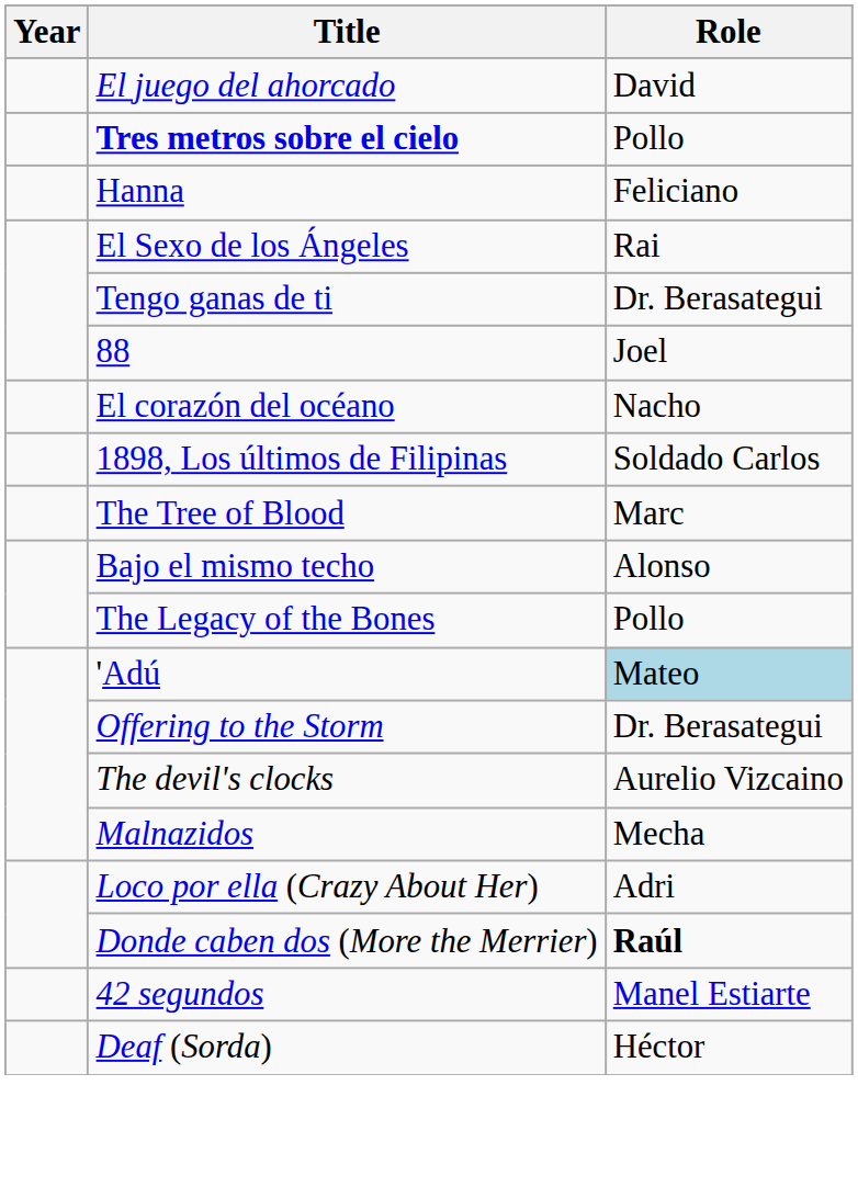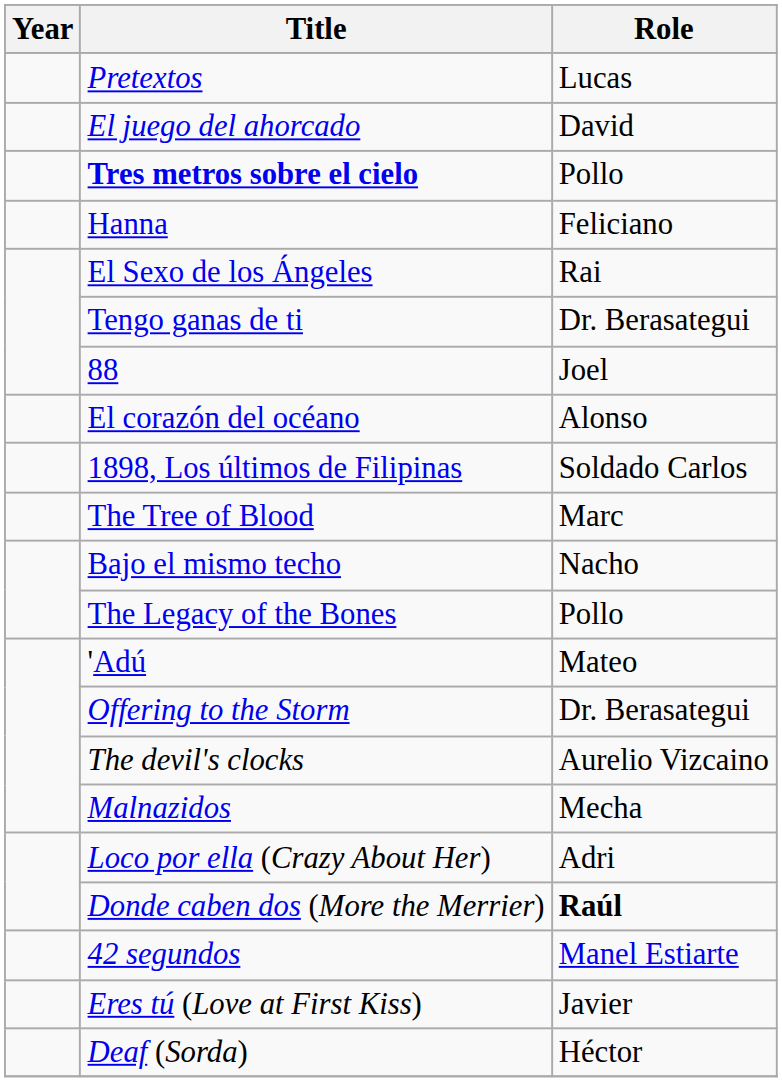 <table class="wikitable sortable">
 <tr>
 <th>Year</th>
 <th>Title</th>
 <th>Role</th>
+</tr>
+<tr>
+<td></td>
+<td><em><a href='#'>Pretextos</a></em></td>
+<td>Lucas</td>
 </tr>
 <tr>
 <td></td>
 <td><em><a href='#'>El juego del ahorcado</a></em></td>
 <td>David</td>
 </tr>
 <tr>
 <td></td>
 <td><strong><a href='#'>Tres metros sobre el cielo</a><em></td>
 <td>Pollo</td>
 </tr>
 <tr>
 <td></td>
 <td></em><a href='#'>Hanna</a><em></td>
 <td>Feliciano</td>
 </tr>
 <tr>
 <td rowspan = "3"></td>
 <td></em><a href='#'>El Sexo de los Ángeles</a><em></td>
 <td>Rai</td>
 </tr>
 <tr>
 <td></em><a href='#'>Tengo ganas de ti</a><em></td>
 <td>Dr. Berasategui</td>
 </tr>
 <tr>
 <td></em><a href='#'>88</a><em></td>
 <td>Joel</td>
 </tr>
 <tr>
 <td></td>
 <td></em><a href='#'>El corazón del océano</a><em></td>
-<td>Nacho</td>
+<td>Alonso</td>
 </tr>
 <tr>
 <td></td>
 <td></em><a href='#'>1898, Los últimos de Filipinas</a><em></td>
 <td>Soldado Carlos</td>
 </tr>
 <tr>
 <td></td>
 <td></em><a href='#'>The Tree of Blood</a><em></td>
 <td>Marc</td>
 </tr>
 <tr>
 <td rowspan = "2"></td>
 <td></em><a href='#'>Bajo el mismo techo</a><em></td>
-<td>Alonso</td>
+<td>Nacho</td>
 </tr>
 <tr>
 <td></em><a href='#'>The Legacy of the Bones</a><em></td>
 <td>Pollo</td>
 </tr>
 <tr>
 <td rowspan = "4"></td>
 <td>'<a href='#'>Adú</a></em></td>
-<td style="background: lightblue;">Mateo</td>
+<td>Mateo</td>
 </tr>
 <tr>
 <td><em><a href='#'>Offering to the Storm</a></em></td>
 <td>Dr. Berasategui</td>
 </tr>
 <tr>
 <td><em>The devil's clocks</em></td>
 <td>Aurelio Vizcaino</td>
 </tr>
 <tr>
 <td><em><a href='#'>Malnazidos</a></em></td>
 <td>Mecha</td>
 </tr>
 <tr>
 <td rowspan = "2"></td>
 <td><em><a href='#'>Loco por ella</a></em> (<em>Crazy About Her</em>)</td>
 <td>Adri</td>
 </tr>
 <tr>
 <td><em><a href='#'>Donde caben dos</a></em> (<em>More the Merrier</em>)</td>
 <td><strong>Raúl</strong></td>
 </tr>
 <tr>
 <td></td>
 <td><em><a href='#'>42 segundos</a></em></td>
 <td><a href='#'>Manel Estiarte</a></td>
 </tr>
 <tr>
 <td></td>
+<td><em><a href='#'>Eres tú</a></em> (<em>Love at First Kiss</em>)</td>
+<td>Javier</td>
+</tr>
+<tr>
+<td></td>
 <td><em><a href='#'>Deaf</a></em> (<em>Sorda</em>)</td>
 <td>Héctor</td>
 </tr>
 <tr>
 </tr>
 </table>
